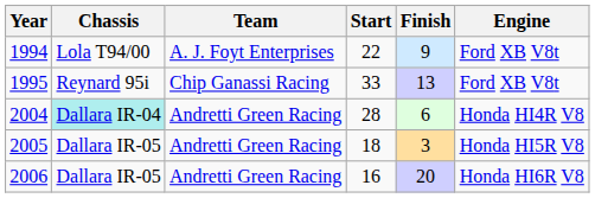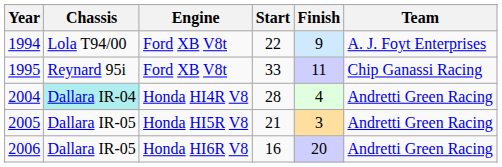 <table class="wikitable" style="font-size: 95%;">
 <tr>
 <th>Year</th>
 <th>Chassis</th>
-<th>Team</th>
+<th>Engine</th>
 <th>Start</th>
 <th>Finish</th>
-<th>Engine</th>
+<th>Team</th>
 </tr>
 <tr>
 <td><a href='#'>1994</a></td>
 <td><a href='#'>Lola</a> T94/00</td>
-<td><a href='#'>A. J. Foyt Enterprises</a></td>
+<td><a href='#'>Ford</a> <a href='#'>XB</a> <a href='#'>V8</a><a href='#'>t</a></td>
 <td align=center>22</td>
 <td align=center style="background:#CFEAFF;">9</td>
-<td><a href='#'>Ford</a> <a href='#'>XB</a> <a href='#'>V8</a><a href='#'>t</a></td>
+<td><a href='#'>A. J. Foyt Enterprises</a></td>
 </tr>
 <tr>
 <td><a href='#'>1995</a></td>
 <td><a href='#'>Reynard</a> 95i</td>
+<td><a href='#'>Ford</a> <a href='#'>XB</a> <a href='#'>V8</a><a href='#'>t</a></td>
+<td align=center>33</td>
+<td align=center style="background:#CFCFFF;">11</td>
 <td><a href='#'>Chip Ganassi Racing</a></td>
-<td align=center>33</td>
-<td align=center style="background:#CFCFFF;">13</td>
-<td><a href='#'>Ford</a> <a href='#'>XB</a> <a href='#'>V8</a><a href='#'>t</a></td>
 </tr>
 <tr>
 <td><a href='#'>2004</a></td>
 <td style="background: paleturquoise;"><a href='#'>Dallara</a> IR-04</td>
+<td><a href='#'>Honda</a> <a href='#'>HI4R</a> <a href='#'>V8</a></td>
+<td align=center>28</td>
+<td align=center style="background:#DFFFDF;">4</td>
 <td><a href='#'>Andretti Green Racing</a></td>
-<td align=center>28</td>
-<td align=center style="background:#DFFFDF;">6</td>
-<td><a href='#'>Honda</a> <a href='#'>HI4R</a> <a href='#'>V8</a></td>
 </tr>
 <tr>
 <td><a href='#'>2005</a></td>
 <td><a href='#'>Dallara</a> IR-05</td>
+<td><a href='#'>Honda</a> <a href='#'>HI5R</a> <a href='#'>V8</a></td>
+<td align=center>21</td>
+<td align=center style="background:#FFDF9F;">3</td>
 <td><a href='#'>Andretti Green Racing</a></td>
-<td align=center>18</td>
-<td align=center style="background:#FFDF9F;">3</td>
-<td><a href='#'>Honda</a> <a href='#'>HI5R</a> <a href='#'>V8</a></td>
 </tr>
 <tr>
 <td><a href='#'>2006</a></td>
 <td><a href='#'>Dallara</a> IR-05</td>
-<td><a href='#'>Andretti Green Racing</a></td>
+<td><a href='#'>Honda</a> <a href='#'>HI6R</a> <a href='#'>V8</a></td>
 <td align=center>16</td>
 <td align=center style="background:#CFCFFF;">20</td>
-<td><a href='#'>Honda</a> <a href='#'>HI6R</a> <a href='#'>V8</a></td>
+<td><a href='#'>Andretti Green Racing</a></td>
 </tr>
 </table>
